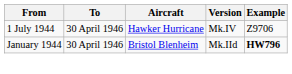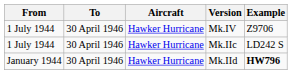 <table class="wikitable">
 <tr>
 <th>From</th>
 <th>To</th>
 <th>Aircraft</th>
 <th>Version</th>
 <th>Example</th>
 </tr>
 <tr>
 <td>1 July 1944</td>
 <td>30 April 1946</td>
 <td><a href='#'>Hawker Hurricane</a></td>
 <td>Mk.IV</td>
 <td>Z9706</td>
 </tr>
 <tr>
+<td>1 July 1944</td>
+<td>30 April 1946</td>
+<td><a href='#'>Hawker Hurricane</a></td>
+<td>Mk.IIc</td>
+<td>LD242 S</td>
+</tr>
+<tr>
 <td>January 1944</td>
 <td>30 April 1946</td>
-<td><a href='#'>Bristol Blenheim</a></td>
+<td><a href='#'>Hawker Hurricane</a></td>
 <td>Mk.IId</td>
 <td><strong>HW796</strong></td>
 </tr>
 </table>
